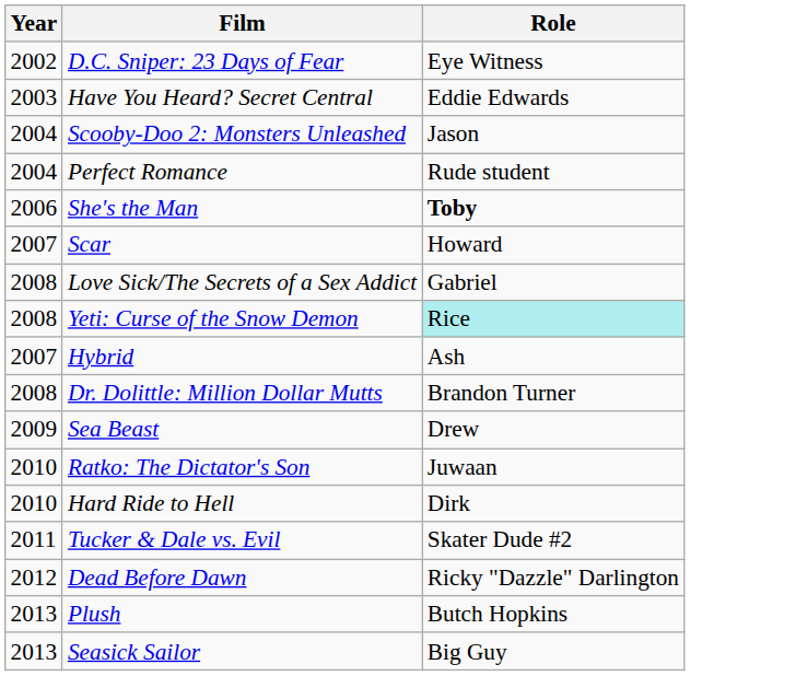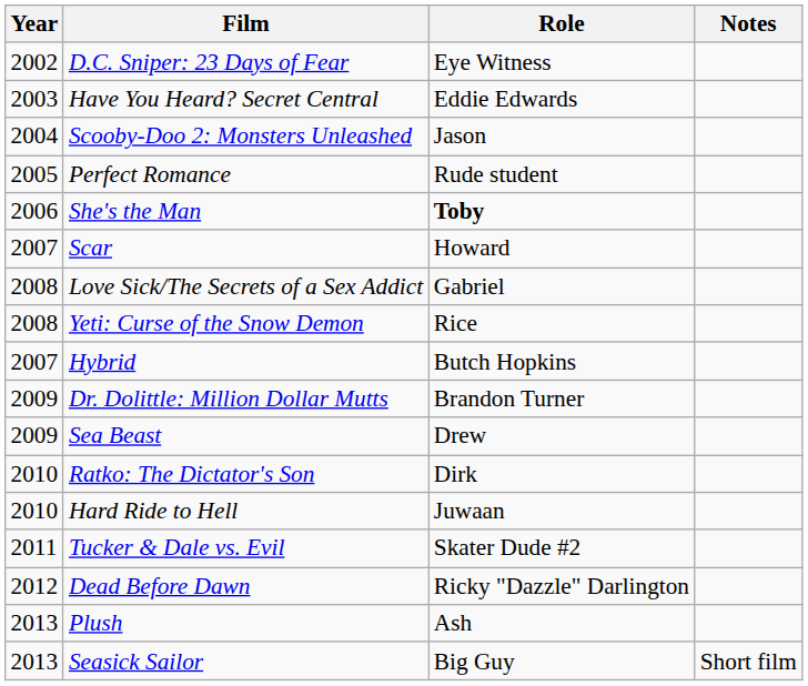 <table class="wikitable sortable">
 <tr>
 <th>Year</th>
 <th>Film</th>
 <th>Role</th>
+<th class="unsortable">Notes</th>
 </tr>
 <tr>
 <td>2002</td>
 <td><em><a href='#'>D.C. Sniper: 23 Days of Fear</a></em></td>
 <td>Eye Witness</td>
+<td></td>
 </tr>
 <tr>
 <td>2003</td>
 <td><em>Have You Heard? Secret Central</em></td>
 <td>Eddie Edwards</td>
+<td></td>
 </tr>
 <tr>
 <td>2004</td>
 <td><em><a href='#'>Scooby-Doo 2: Monsters Unleashed</a></em></td>
 <td>Jason</td>
+<td></td>
 </tr>
 <tr>
-<td>2004</td>
+<td>2005</td>
 <td><em>Perfect Romance</em></td>
 <td>Rude student</td>
+<td></td>
 </tr>
 <tr>
 <td>2006</td>
 <td><em><a href='#'>She's the Man</a></em></td>
 <td><strong>Toby</strong></td>
+<td></td>
 </tr>
 <tr>
 <td>2007</td>
 <td><em><a href='#'>Scar</a></em></td>
 <td>Howard</td>
+<td></td>
 </tr>
 <tr>
 <td>2008</td>
 <td><em>Love Sick/The Secrets of a Sex Addict</em></td>
 <td>Gabriel</td>
+<td></td>
 </tr>
 <tr>
 <td>2008</td>
 <td><em><a href='#'>Yeti: Curse of the Snow Demon</a></em></td>
-<td style="background: paleturquoise;">Rice</td>
+<td>Rice</td>
+<td></td>
 </tr>
 <tr>
 <td>2007</td>
 <td><em><a href='#'>Hybrid</a></em></td>
-<td>Ash</td>
+<td>Butch Hopkins</td>
+<td></td>
 </tr>
 <tr>
-<td>2008</td>
+<td>2009</td>
 <td><em><a href='#'>Dr. Dolittle: Million Dollar Mutts</a></em></td>
 <td>Brandon Turner</td>
+<td></td>
 </tr>
 <tr>
 <td>2009</td>
 <td><em><a href='#'>Sea Beast</a></em></td>
 <td>Drew</td>
+<td></td>
 </tr>
 <tr>
 <td>2010</td>
 <td><em><a href='#'>Ratko: The Dictator's Son</a></em></td>
-<td>Juwaan</td>
+<td>Dirk</td>
+<td></td>
 </tr>
 <tr>
 <td>2010</td>
 <td><em>Hard Ride to Hell</em></td>
-<td>Dirk</td>
+<td>Juwaan</td>
+<td></td>
 </tr>
 <tr>
 <td>2011</td>
 <td><em><a href='#'>Tucker & Dale vs. Evil</a></em></td>
 <td>Skater Dude #2</td>
+<td></td>
 </tr>
 <tr>
 <td>2012</td>
 <td><em><a href='#'>Dead Before Dawn</a></em></td>
 <td>Ricky "Dazzle" Darlington</td>
+<td></td>
 </tr>
 <tr>
 <td>2013</td>
 <td><em><a href='#'>Plush</a></em></td>
-<td>Butch Hopkins</td>
+<td>Ash</td>
+<td></td>
 </tr>
 <tr>
 <td>2013</td>
 <td><em><a href='#'>Seasick Sailor</a></em></td>
 <td>Big Guy</td>
+<td>Short film</td>
 </tr>
 </table>
